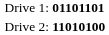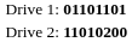 <table>
 <tr>
 <td>Drive 1:</td>
 <td><strong>01101101</strong></td>
 </tr>
 <tr>
 <td>Drive 2:</td>
-<td><strong>11010100</strong></td>
+<td><strong>11010200</strong></td>
 </tr>
 </table>
